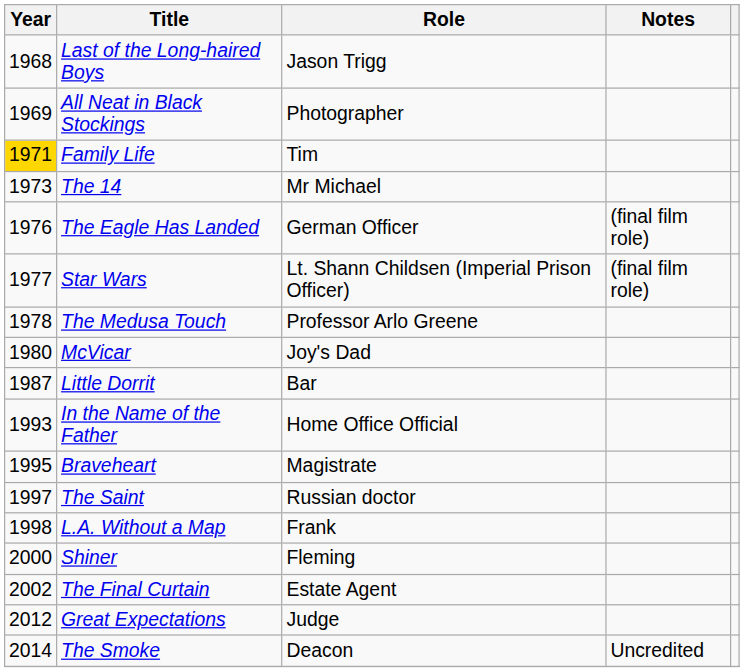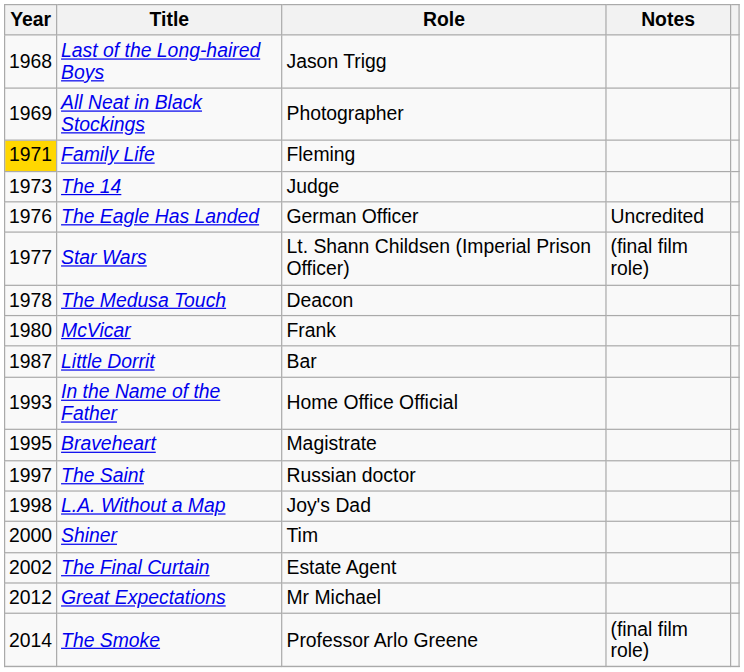 <table class="wikitable">
 <tr>
 <th>Year</th>
 <th>Title</th>
 <th>Role</th>
 <th>Notes</th>
 <th></th>
 </tr>
 <tr>
 <td>1968</td>
 <td><em><a href='#'>Last of the Long-haired Boys</a></em></td>
 <td>Jason Trigg</td>
 <td></td>
 <td></td>
 </tr>
 <tr>
 <td>1969</td>
 <td><em><a href='#'>All Neat in Black Stockings</a></em></td>
 <td>Photographer</td>
 <td></td>
 <td></td>
 </tr>
 <tr>
 <td style="background: gold;">1971</td>
 <td><em><a href='#'>Family Life</a></em></td>
-<td>Tim</td>
+<td>Fleming</td>
 <td></td>
 <td></td>
 </tr>
 <tr>
 <td>1973</td>
 <td><em><a href='#'>The 14</a></em></td>
-<td>Mr Michael</td>
+<td>Judge</td>
 <td></td>
 <td></td>
 </tr>
 <tr>
 <td>1976</td>
 <td><em><a href='#'>The Eagle Has Landed</a></em></td>
 <td>German Officer</td>
-<td>(final film role)</td>
+<td>Uncredited</td>
 <td></td>
 </tr>
 <tr>
 <td>1977</td>
 <td><em><a href='#'>Star Wars</a></em></td>
 <td>Lt. Shann Childsen (Imperial Prison Officer)</td>
 <td>(final film role)</td>
 <td></td>
 </tr>
 <tr>
 <td>1978</td>
 <td><em><a href='#'>The Medusa Touch</a></em></td>
-<td>Professor Arlo Greene</td>
+<td>Deacon</td>
 <td></td>
 <td></td>
 </tr>
 <tr>
 <td>1980</td>
 <td><em><a href='#'>McVicar</a></em></td>
-<td>Joy's Dad</td>
+<td>Frank</td>
 <td></td>
 <td></td>
 </tr>
 <tr>
 <td>1987</td>
 <td><em><a href='#'>Little Dorrit</a></em></td>
 <td>Bar</td>
 <td></td>
 <td></td>
 </tr>
 <tr>
 <td>1993</td>
 <td><em><a href='#'>In the Name of the Father</a></em></td>
 <td>Home Office Official</td>
 <td></td>
 <td></td>
 </tr>
 <tr>
 <td>1995</td>
 <td><em><a href='#'>Braveheart</a></em></td>
 <td>Magistrate</td>
 <td></td>
 <td></td>
 </tr>
 <tr>
 <td>1997</td>
 <td><em><a href='#'>The Saint</a></em></td>
 <td>Russian doctor</td>
 <td></td>
 <td></td>
 </tr>
 <tr>
 <td>1998</td>
 <td><em><a href='#'>L.A. Without a Map</a></em></td>
-<td>Frank</td>
+<td>Joy's Dad</td>
 <td></td>
 <td></td>
 </tr>
 <tr>
 <td>2000</td>
 <td><em><a href='#'>Shiner</a></em></td>
-<td>Fleming</td>
+<td>Tim</td>
 <td></td>
 <td></td>
 </tr>
 <tr>
 <td>2002</td>
 <td><em><a href='#'>The Final Curtain</a></em></td>
 <td>Estate Agent</td>
 <td></td>
 <td></td>
 </tr>
 <tr>
 <td>2012</td>
 <td><em><a href='#'>Great Expectations</a></em></td>
-<td>Judge</td>
+<td>Mr Michael</td>
 <td></td>
 <td></td>
 </tr>
 <tr>
 <td>2014</td>
 <td><em><a href='#'>The Smoke</a></em></td>
-<td>Deacon</td>
-<td>Uncredited</td>
+<td>Professor Arlo Greene</td>
+<td>(final film role)</td>
 <td></td>
 </tr>
 <tr>
 </tr>
 </table>
